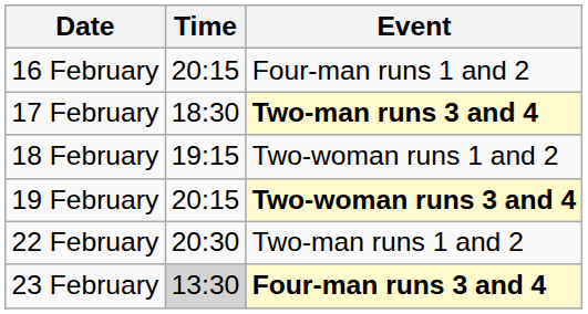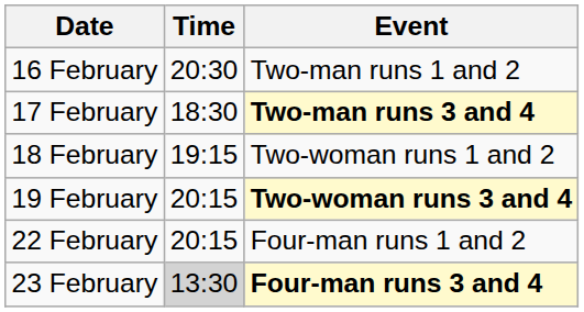 <table class=wikitable>
 <tr>
 <th>Date</th>
 <th>Time</th>
 <th>Event</th>
 </tr>
 <tr>
 <td>16 February</td>
-<td>20:15</td>
-<td>Four-man runs 1 and 2</td>
+<td>20:30</td>
+<td>Two-man runs 1 and 2</td>
 </tr>
 <tr>
 <td>17 February</td>
 <td>18:30</td>
 <td style=background:lemonchiffon><strong>Two-man runs 3 and 4</strong></td>
 </tr>
 <tr>
 <td>18 February</td>
 <td>19:15</td>
 <td>Two-woman runs 1 and 2</td>
 </tr>
 <tr>
 <td>19 February</td>
 <td>20:15</td>
 <td style=background:lemonchiffon><strong>Two-woman runs 3 and 4</strong></td>
 </tr>
 <tr>
 <td>22 February</td>
-<td>20:30</td>
-<td>Two-man runs 1 and 2</td>
+<td>20:15</td>
+<td>Four-man runs 1 and 2</td>
 </tr>
 <tr>
 <td>23 February</td>
 <td style="background: lightgrey;">13:30</td>
 <td style=background:lemonchiffon><strong>Four-man runs 3 and 4</strong></td>
 </tr>
 </table>
